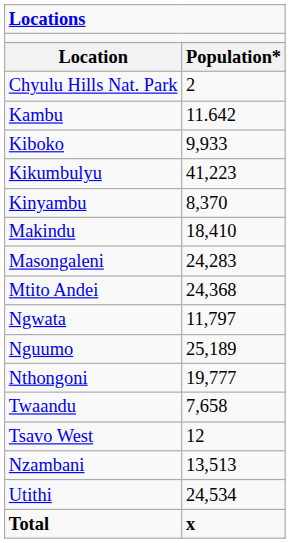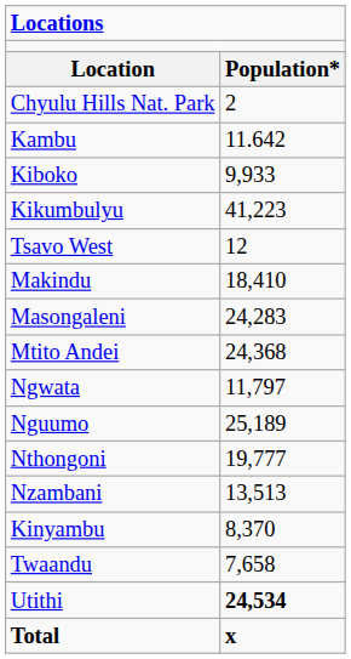 <table class="wikitable">
 <tr>
 <td colspan="2"><strong><a href='#'>Locations</a></strong></td>
 </tr>
 <tr>
 <td colspan="2"></td>
 </tr>
 <tr>
 <th>Location</th>
 <th>Population*</th>
 </tr>
 <tr>
 <td><a href='#'>Chyulu Hills Nat. Park</a></td>
 <td>2</td>
 </tr>
 <tr>
 <td><a href='#'>Kambu</a></td>
 <td>11.642</td>
 </tr>
 <tr>
 <td><a href='#'>Kiboko</a></td>
 <td>9,933</td>
 </tr>
 <tr>
 <td><a href='#'>Kikumbulyu</a></td>
 <td>41,223</td>
 </tr>
 <tr>
-<td><a href='#'>Kinyambu</a></td>
-<td>8,370</td>
+<td><a href='#'>Tsavo West</a></td>
+<td>12</td>
 </tr>
 <tr>
 <td><a href='#'>Makindu</a></td>
 <td>18,410</td>
 </tr>
 <tr>
 <td><a href='#'>Masongaleni</a></td>
 <td>24,283</td>
 </tr>
 <tr>
 <td><a href='#'>Mtito Andei</a></td>
 <td>24,368</td>
 </tr>
 <tr>
 <td><a href='#'>Ngwata</a></td>
 <td>11,797</td>
 </tr>
 <tr>
 <td><a href='#'>Nguumo</a></td>
 <td>25,189</td>
 </tr>
 <tr>
 <td><a href='#'>Nthongoni</a></td>
 <td>19,777</td>
 </tr>
 <tr>
+<td><a href='#'>Nzambani</a></td>
+<td>13,513</td>
+</tr>
+<tr>
+<td><a href='#'>Kinyambu</a></td>
+<td>8,370</td>
+</tr>
+<tr>
 <td><a href='#'>Twaandu</a></td>
 <td>7,658</td>
 </tr>
 <tr>
-<td><a href='#'>Tsavo West</a></td>
-<td>12</td>
-</tr>
-<tr>
-<td><a href='#'>Nzambani</a></td>
-<td>13,513</td>
-</tr>
-<tr>
 <td><a href='#'>Utithi</a></td>
-<td>24,534</td>
+<td><strong>24,534</strong></td>
 </tr>
 <tr>
 <td><strong>Total</strong></td>
 <td><strong>x</strong></td>
 </tr>
 </table>
